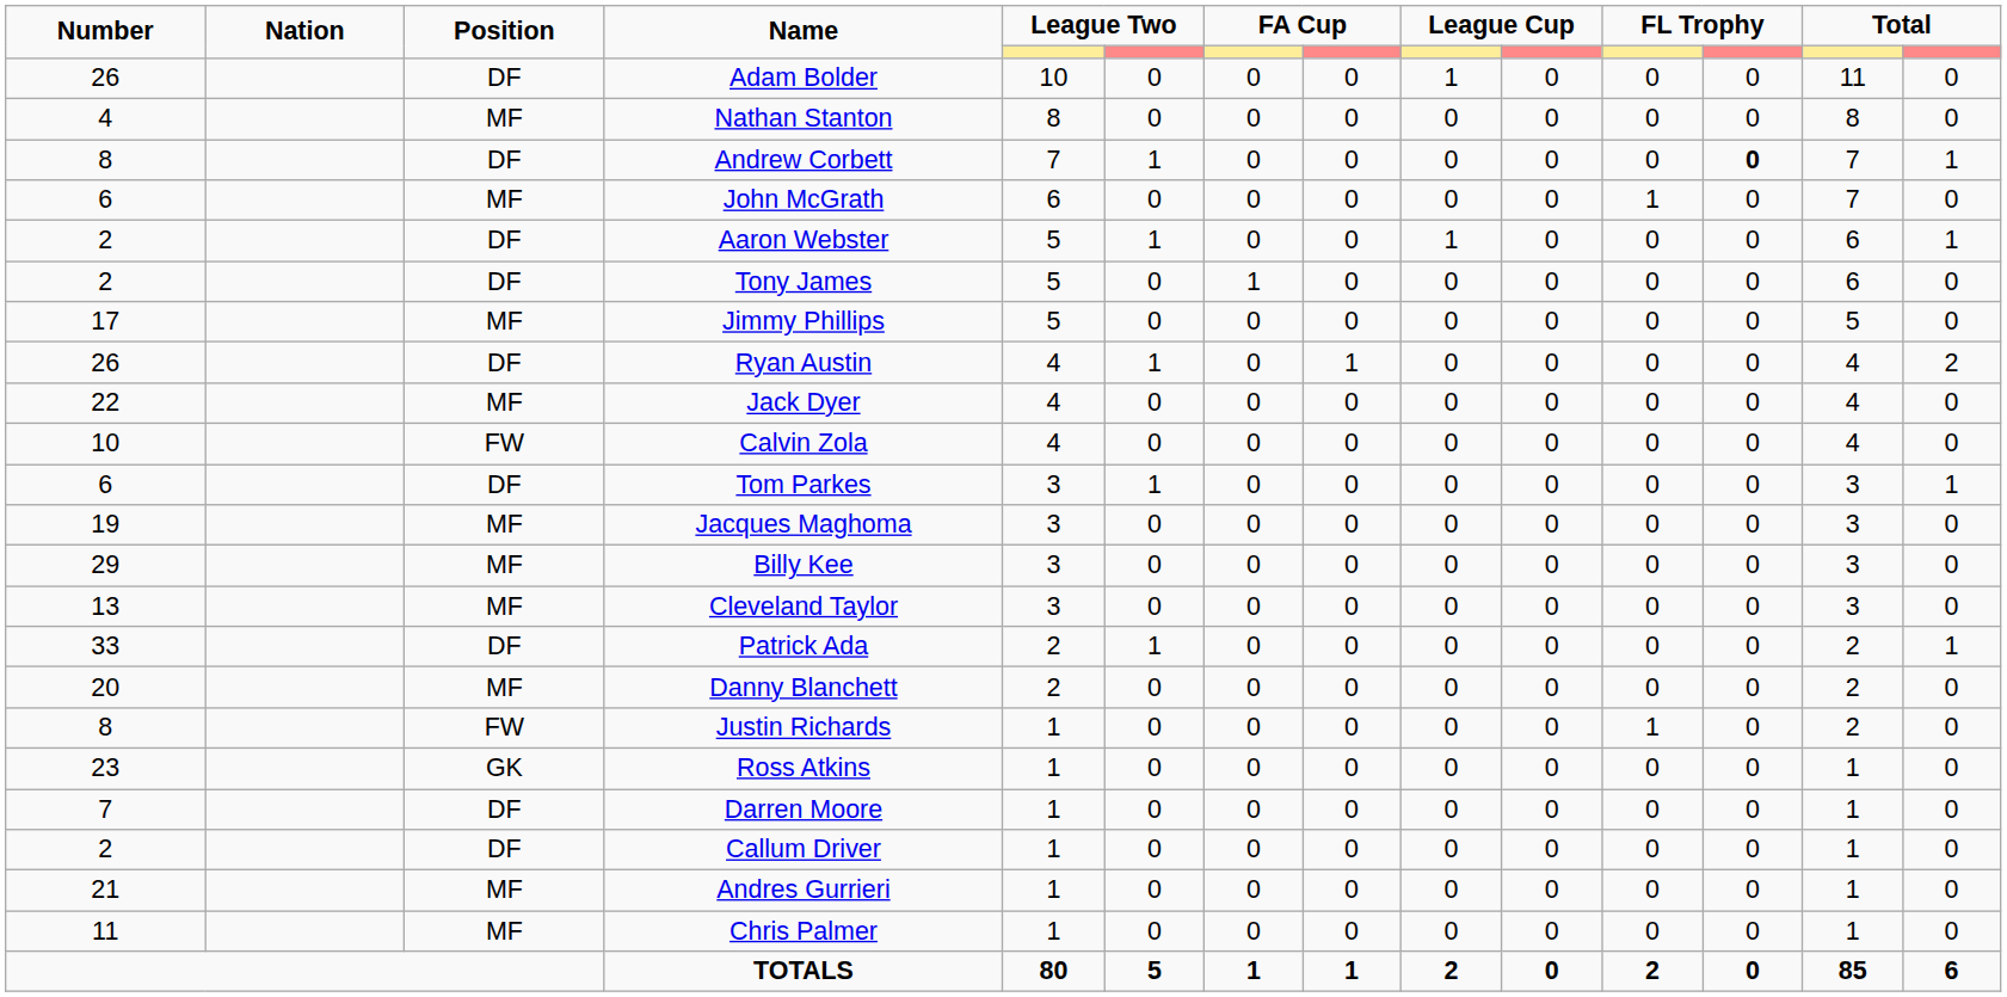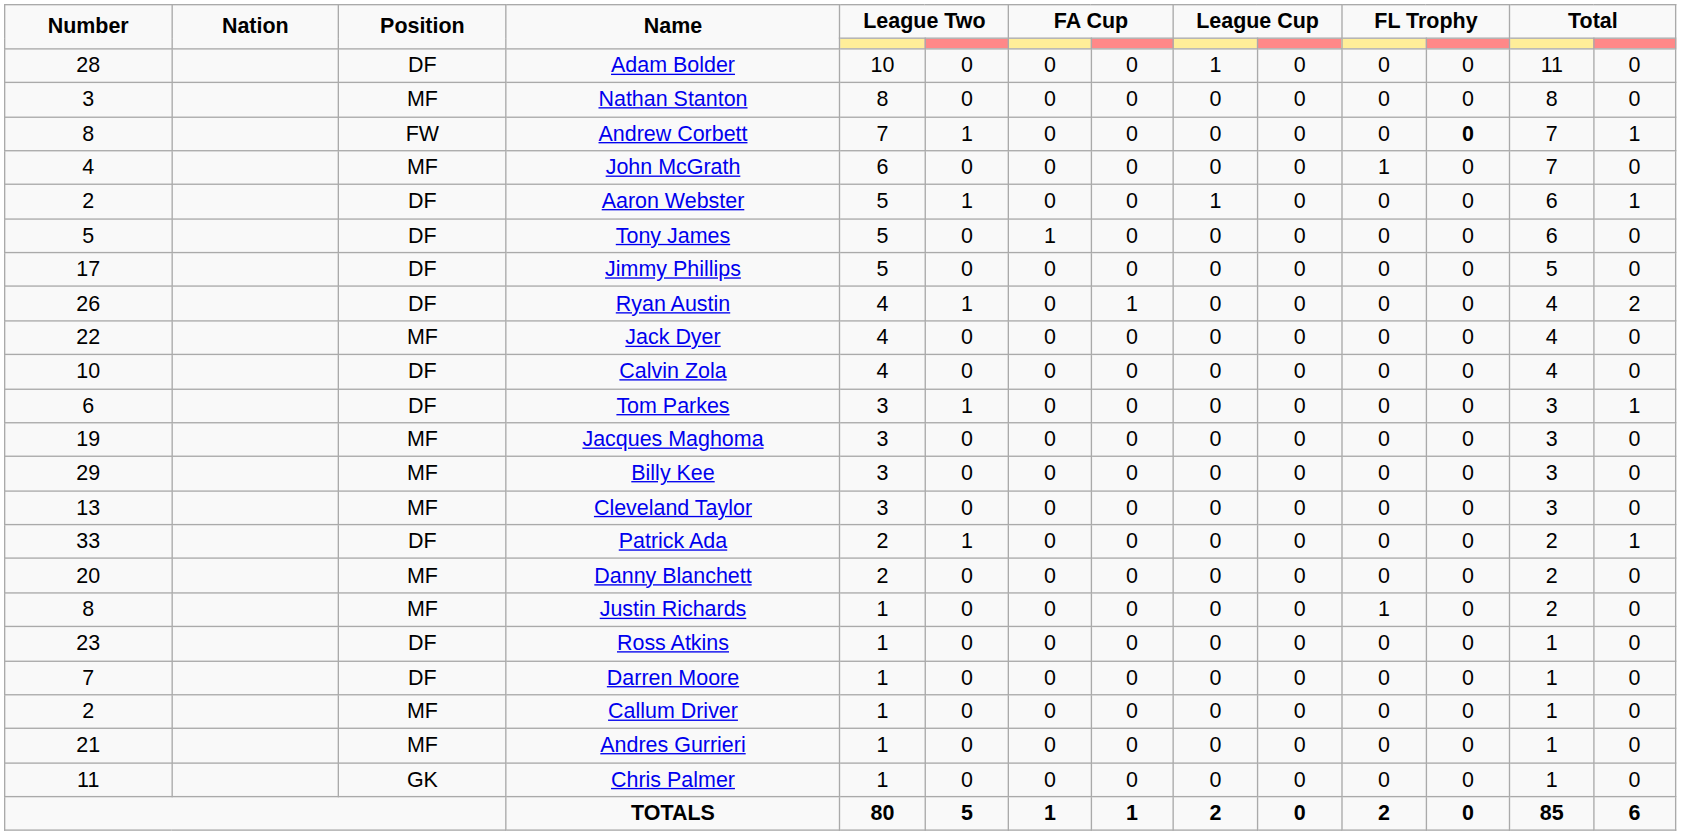 <table class="wikitable" style="font-size: 100%; text-align: center;">
 <tr>
 <td rowspan="2" width="10%" align="center"><strong>Number</strong></td>
 <td rowspan="2" width="10%" align="center"><strong>Nation</strong></td>
 <td rowspan="2" width="10%" align="center"><strong>Position</strong></td>
 <td rowspan="2" width="20%" align="center"><strong>Name</strong></td>
 <td colspan="2" align="center"><strong>League Two</strong></td>
 <td colspan="2" align="center"><strong>FA Cup</strong></td>
 <td colspan="2" align="center"><strong>League Cup</strong></td>
 <td colspan="2" align="center"><strong>FL Trophy</strong></td>
 <td colspan="2" align="center"><strong>Total</strong></td>
 </tr>
 <tr>
 <th width=60 style="background: #FFEE99"></th>
 <th width=60 style="background: #FF8888"></th>
 <th width=60 style="background: #FFEE99"></th>
 <th width=60 style="background: #FF8888"></th>
 <th width=60 style="background: #FFEE99"></th>
 <th width=60 style="background: #FF8888"></th>
 <th width=60 style="background: #FFEE99"></th>
 <th width=60 style="background: #FF8888"></th>
 <th width=60 style="background: #FFEE99"></th>
 <th width=60 style="background: #FF8888"></th>
 </tr>
 <tr>
-<td>26</td>
+<td>28</td>
 <td></td>
 <td>DF</td>
 <td><a href='#'>Adam Bolder</a></td>
 <td>10</td>
 <td>0</td>
 <td>0</td>
 <td>0</td>
 <td>1</td>
 <td>0</td>
 <td>0</td>
 <td>0</td>
 <td>11</td>
 <td>0</td>
 </tr>
 <tr>
-<td>4</td>
+<td>3</td>
 <td></td>
 <td>MF</td>
 <td><a href='#'>Nathan Stanton</a></td>
 <td>8</td>
 <td>0</td>
 <td>0</td>
 <td>0</td>
 <td>0</td>
 <td>0</td>
 <td>0</td>
 <td>0</td>
 <td>8</td>
 <td>0</td>
 </tr>
 <tr>
 <td>8</td>
 <td></td>
-<td>DF</td>
+<td>FW</td>
 <td><a href='#'>Andrew Corbett</a></td>
 <td>7</td>
 <td>1</td>
 <td>0</td>
 <td>0</td>
 <td>0</td>
 <td>0</td>
 <td>0</td>
 <td><strong>0</strong></td>
 <td>7</td>
 <td>1</td>
 </tr>
 <tr>
-<td>6</td>
+<td>4</td>
 <td></td>
 <td>MF</td>
 <td><a href='#'>John McGrath</a></td>
 <td>6</td>
 <td>0</td>
 <td>0</td>
 <td>0</td>
 <td>0</td>
 <td>0</td>
 <td>1</td>
 <td>0</td>
 <td>7</td>
 <td>0</td>
 </tr>
 <tr>
 <td>2</td>
 <td></td>
 <td>DF</td>
 <td><a href='#'>Aaron Webster</a></td>
 <td>5</td>
 <td>1</td>
 <td>0</td>
 <td>0</td>
 <td>1</td>
 <td>0</td>
 <td>0</td>
 <td>0</td>
 <td>6</td>
 <td>1</td>
 </tr>
 <tr>
-<td>2</td>
+<td>5</td>
 <td></td>
 <td>DF</td>
 <td><a href='#'>Tony James</a></td>
 <td>5</td>
 <td>0</td>
 <td>1</td>
 <td>0</td>
 <td>0</td>
 <td>0</td>
 <td>0</td>
 <td>0</td>
 <td>6</td>
 <td>0</td>
 </tr>
 <tr>
 <td>17</td>
 <td></td>
-<td>MF</td>
+<td>DF</td>
 <td><a href='#'>Jimmy Phillips</a></td>
 <td>5</td>
 <td>0</td>
 <td>0</td>
 <td>0</td>
 <td>0</td>
 <td>0</td>
 <td>0</td>
 <td>0</td>
 <td>5</td>
 <td>0</td>
 </tr>
 <tr>
 <td>26</td>
 <td></td>
 <td>DF</td>
 <td><a href='#'>Ryan Austin</a></td>
 <td>4</td>
 <td>1</td>
 <td>0</td>
 <td>1</td>
 <td>0</td>
 <td>0</td>
 <td>0</td>
 <td>0</td>
 <td>4</td>
 <td>2</td>
 </tr>
 <tr>
 <td>22</td>
 <td></td>
 <td>MF</td>
 <td><a href='#'>Jack Dyer</a></td>
 <td>4</td>
 <td>0</td>
 <td>0</td>
 <td>0</td>
 <td>0</td>
 <td>0</td>
 <td>0</td>
 <td>0</td>
 <td>4</td>
 <td>0</td>
 </tr>
 <tr>
 <td>10</td>
 <td></td>
-<td>FW</td>
+<td>DF</td>
 <td><a href='#'>Calvin Zola</a></td>
 <td>4</td>
 <td>0</td>
 <td>0</td>
 <td>0</td>
 <td>0</td>
 <td>0</td>
 <td>0</td>
 <td>0</td>
 <td>4</td>
 <td>0</td>
 </tr>
 <tr>
 <td>6</td>
 <td></td>
 <td>DF</td>
 <td><a href='#'>Tom Parkes</a></td>
 <td>3</td>
 <td>1</td>
 <td>0</td>
 <td>0</td>
 <td>0</td>
 <td>0</td>
 <td>0</td>
 <td>0</td>
 <td>3</td>
 <td>1</td>
 </tr>
 <tr>
 <td>19</td>
 <td></td>
 <td>MF</td>
 <td><a href='#'>Jacques Maghoma</a></td>
 <td>3</td>
 <td>0</td>
 <td>0</td>
 <td>0</td>
 <td>0</td>
 <td>0</td>
 <td>0</td>
 <td>0</td>
 <td>3</td>
 <td>0</td>
 </tr>
 <tr>
 <td>29</td>
 <td></td>
 <td>MF</td>
 <td><a href='#'>Billy Kee</a></td>
 <td>3</td>
 <td>0</td>
 <td>0</td>
 <td>0</td>
 <td>0</td>
 <td>0</td>
 <td>0</td>
 <td>0</td>
 <td>3</td>
 <td>0</td>
 </tr>
 <tr>
 <td>13</td>
 <td></td>
 <td>MF</td>
 <td><a href='#'>Cleveland Taylor</a></td>
 <td>3</td>
 <td>0</td>
 <td>0</td>
 <td>0</td>
 <td>0</td>
 <td>0</td>
 <td>0</td>
 <td>0</td>
 <td>3</td>
 <td>0</td>
 </tr>
 <tr>
 <td>33</td>
 <td></td>
 <td>DF</td>
 <td><a href='#'>Patrick Ada</a></td>
 <td>2</td>
 <td>1</td>
 <td>0</td>
 <td>0</td>
 <td>0</td>
 <td>0</td>
 <td>0</td>
 <td>0</td>
 <td>2</td>
 <td>1</td>
 </tr>
 <tr>
 <td>20</td>
 <td></td>
 <td>MF</td>
 <td><a href='#'>Danny Blanchett</a></td>
 <td>2</td>
 <td>0</td>
 <td>0</td>
 <td>0</td>
 <td>0</td>
 <td>0</td>
 <td>0</td>
 <td>0</td>
 <td>2</td>
 <td>0</td>
 </tr>
 <tr>
 <td>8</td>
 <td></td>
-<td>FW</td>
+<td>MF</td>
 <td><a href='#'>Justin Richards</a></td>
 <td>1</td>
 <td>0</td>
 <td>0</td>
 <td>0</td>
 <td>0</td>
 <td>0</td>
 <td>1</td>
 <td>0</td>
 <td>2</td>
 <td>0</td>
 </tr>
 <tr>
 <td>23</td>
 <td></td>
-<td>GK</td>
+<td>DF</td>
 <td><a href='#'>Ross Atkins</a></td>
 <td>1</td>
 <td>0</td>
 <td>0</td>
 <td>0</td>
 <td>0</td>
 <td>0</td>
 <td>0</td>
 <td>0</td>
 <td>1</td>
 <td>0</td>
 </tr>
 <tr>
 <td>7</td>
 <td></td>
 <td>DF</td>
 <td><a href='#'>Darren Moore</a></td>
 <td>1</td>
 <td>0</td>
 <td>0</td>
 <td>0</td>
 <td>0</td>
 <td>0</td>
 <td>0</td>
 <td>0</td>
 <td>1</td>
 <td>0</td>
 </tr>
 <tr>
 <td>2</td>
 <td></td>
-<td>DF</td>
+<td>MF</td>
 <td><a href='#'>Callum Driver</a></td>
 <td>1</td>
 <td>0</td>
 <td>0</td>
 <td>0</td>
 <td>0</td>
 <td>0</td>
 <td>0</td>
 <td>0</td>
 <td>1</td>
 <td>0</td>
 </tr>
 <tr>
 <td>21</td>
 <td></td>
 <td>MF</td>
 <td><a href='#'>Andres Gurrieri</a></td>
 <td>1</td>
 <td>0</td>
 <td>0</td>
 <td>0</td>
 <td>0</td>
 <td>0</td>
 <td>0</td>
 <td>0</td>
 <td>1</td>
 <td>0</td>
 </tr>
 <tr>
 <td>11</td>
 <td></td>
-<td>MF</td>
+<td>GK</td>
 <td><a href='#'>Chris Palmer</a></td>
 <td>1</td>
 <td>0</td>
 <td>0</td>
 <td>0</td>
 <td>0</td>
 <td>0</td>
 <td>0</td>
 <td>0</td>
 <td>1</td>
 <td>0</td>
 </tr>
 <tr>
 <td colspan="3"></td>
 <td><strong>TOTALS</strong></td>
 <td><strong>80</strong></td>
 <td><strong>5</strong></td>
 <td><strong>1</strong></td>
 <td><strong>1</strong></td>
 <td><strong>2</strong></td>
 <td><strong>0</strong></td>
 <td><strong>2</strong></td>
 <td><strong>0</strong></td>
 <td><strong>85</strong></td>
 <td><strong>6</strong></td>
 </tr>
 </table>
